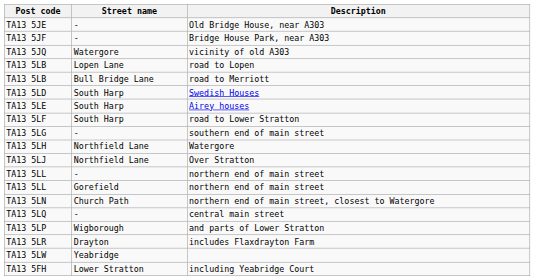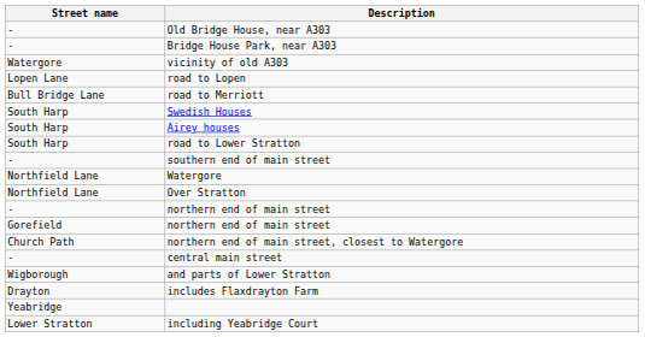 <table class="wikitable sortable" style="width:65%;">
 <tr>
-<th>Post code</th>
 <th>Street name</th>
 <th class="unsortable">Description</th>
 </tr>
 <tr>
-<td>TA13 5JE</td>
 <td>-</td>
 <td>Old Bridge House, near A303</td>
 </tr>
 <tr>
-<td>TA13 5JF</td>
 <td>-</td>
 <td>Bridge House Park, near A303</td>
 </tr>
 <tr>
-<td>TA13 5JQ</td>
 <td>Watergore</td>
 <td>vicinity of old A303</td>
 </tr>
 <tr>
-<td>TA13 5LB</td>
 <td>Lopen Lane</td>
 <td>road to Lopen</td>
 </tr>
 <tr>
-<td>TA13 5LB</td>
 <td>Bull Bridge Lane</td>
 <td>road to Merriott</td>
 </tr>
 <tr>
-<td>TA13 5LD</td>
 <td>South Harp</td>
 <td><a href='#'>Swedish Houses</a></td>
 </tr>
 <tr>
-<td>TA13 5LE</td>
 <td>South Harp</td>
 <td><a href='#'>Airey houses</a></td>
 </tr>
 <tr>
-<td>TA13 5LF</td>
 <td>South Harp</td>
 <td>road to Lower Stratton</td>
 </tr>
 <tr>
-<td>TA13 5LG</td>
 <td>-</td>
 <td>southern end of main street</td>
 </tr>
 <tr>
-<td>TA13 5LH</td>
 <td>Northfield Lane</td>
 <td>Watergore</td>
 </tr>
 <tr>
-<td>TA13 5LJ</td>
 <td>Northfield Lane</td>
 <td>Over Stratton</td>
 </tr>
 <tr>
-<td>TA13 5LL</td>
 <td>-</td>
 <td>northern end of main street</td>
 </tr>
 <tr>
-<td>TA13 5LL</td>
 <td>Gorefield</td>
 <td>northern end of main street</td>
 </tr>
 <tr>
-<td>TA13 5LN</td>
 <td>Church Path</td>
 <td>northern end of main street, closest to Watergore</td>
 </tr>
 <tr>
-<td>TA13 5LQ</td>
 <td>-</td>
 <td>central main street</td>
 </tr>
 <tr>
-<td>TA13 5LP</td>
 <td>Wigborough</td>
 <td>and parts of Lower Stratton</td>
 </tr>
 <tr>
-<td>TA13 5LR</td>
 <td>Drayton</td>
 <td>includes Flaxdrayton Farm</td>
 </tr>
 <tr>
-<td>TA13 5LW</td>
 <td>Yeabridge</td>
 <td></td>
 </tr>
 <tr>
-<td>TA13 5FH</td>
 <td>Lower Stratton</td>
 <td>including Yeabridge Court</td>
 </tr>
 </table>
